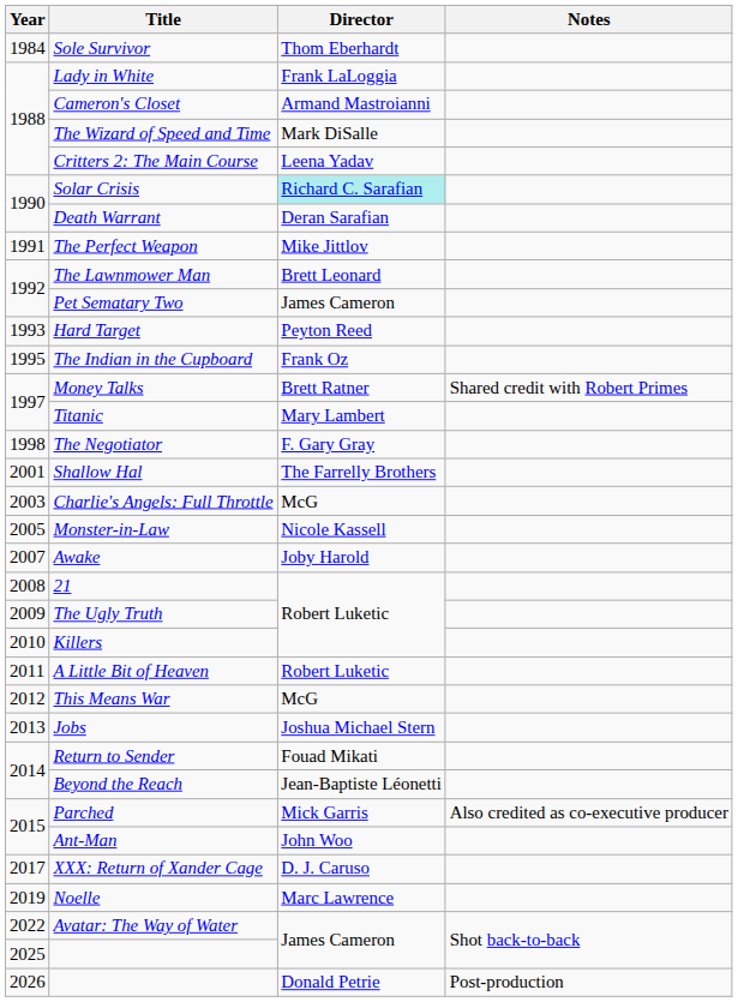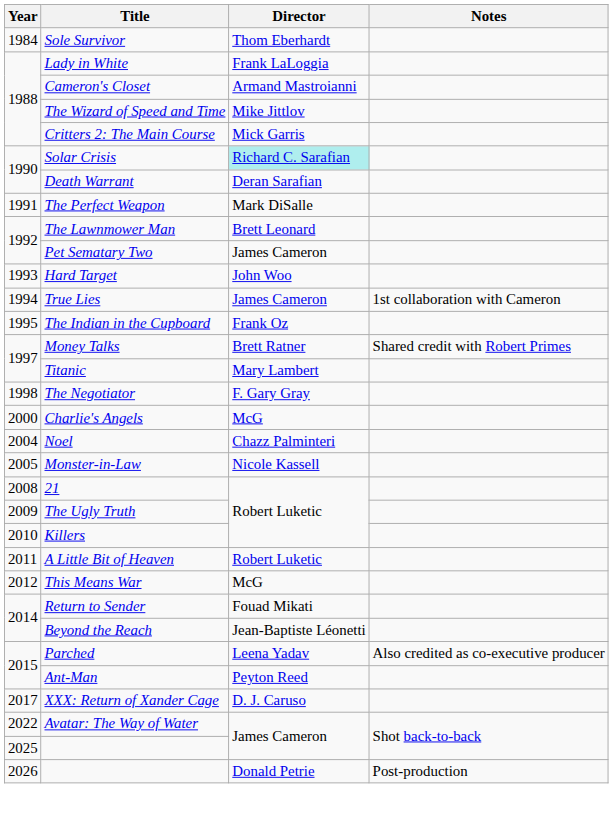 <table class="wikitable">
 <tr>
 <th>Year</th>
 <th>Title</th>
 <th>Director</th>
 <th>Notes</th>
 </tr>
 <tr>
 <td>1984</td>
 <td><em><a href='#'>Sole Survivor</a></em></td>
 <td><a href='#'>Thom Eberhardt</a></td>
 <td></td>
 </tr>
 <tr>
 <td rowspan=4>1988</td>
 <td><em><a href='#'>Lady in White</a></em></td>
 <td><a href='#'>Frank LaLoggia</a></td>
 <td></td>
 </tr>
 <tr>
 <td><em><a href='#'>Cameron's Closet</a></em></td>
 <td><a href='#'>Armand Mastroianni</a></td>
 <td></td>
 </tr>
 <tr>
 <td><em><a href='#'>The Wizard of Speed and Time</a></em></td>
-<td>Mark DiSalle</td>
+<td><a href='#'>Mike Jittlov</a></td>
 <td></td>
 </tr>
 <tr>
 <td><em><a href='#'>Critters 2: The Main Course</a></em></td>
-<td><a href='#'>Leena Yadav</a></td>
+<td><a href='#'>Mick Garris</a></td>
 <td></td>
 </tr>
 <tr>
 <td rowspan=2>1990</td>
 <td><em><a href='#'>Solar Crisis</a></em></td>
 <td style="background: paleturquoise;"><a href='#'>Richard C. Sarafian</a></td>
 <td></td>
 </tr>
 <tr>
 <td><em><a href='#'>Death Warrant</a></em></td>
 <td><a href='#'>Deran Sarafian</a></td>
 <td></td>
 </tr>
 <tr>
 <td>1991</td>
 <td><em><a href='#'>The Perfect Weapon</a></em></td>
-<td><a href='#'>Mike Jittlov</a></td>
+<td>Mark DiSalle</td>
 <td></td>
 </tr>
 <tr>
 <td rowspan=2>1992</td>
 <td><em><a href='#'>The Lawnmower Man</a></em></td>
 <td><a href='#'>Brett Leonard</a></td>
 <td></td>
 </tr>
 <tr>
 <td><em><a href='#'>Pet Sematary Two</a></em></td>
 <td>James Cameron</td>
 <td></td>
 </tr>
 <tr>
 <td>1993</td>
 <td><em><a href='#'>Hard Target</a></em></td>
-<td><a href='#'>Peyton Reed</a></td>
+<td><a href='#'>John Woo</a></td>
 <td></td>
+</tr>
+<tr>
+<td>1994</td>
+<td><em><a href='#'>True Lies</a></em></td>
+<td><a href='#'>James Cameron</a></td>
+<td>1st collaboration with Cameron</td>
 </tr>
 <tr>
 <td>1995</td>
 <td><em><a href='#'>The Indian in the Cupboard</a></em></td>
 <td><a href='#'>Frank Oz</a></td>
 <td></td>
 </tr>
 <tr>
 <td rowspan=2>1997</td>
 <td><em><a href='#'>Money Talks</a></em></td>
 <td><a href='#'>Brett Ratner</a></td>
 <td>Shared credit with <a href='#'>Robert Primes</a></td>
 </tr>
 <tr>
 <td><em><a href='#'>Titanic</a></em></td>
 <td><a href='#'>Mary Lambert</a></td>
 <td></td>
 </tr>
 <tr>
 <td>1998</td>
 <td><em><a href='#'>The Negotiator</a></em></td>
 <td><a href='#'>F. Gary Gray</a></td>
 <td></td>
 </tr>
 <tr>
-<td>2001</td>
-<td><em><a href='#'>Shallow Hal</a></em></td>
-<td><a href='#'>The Farrelly Brothers</a></td>
+<td>2000</td>
+<td><em><a href='#'>Charlie's Angels</a></em></td>
+<td><a href='#'>McG</a></td>
 <td></td>
 </tr>
 <tr>
-<td>2003</td>
-<td><em><a href='#'>Charlie's Angels: Full Throttle</a></em></td>
-<td>McG</td>
+<td>2004</td>
+<td><em><a href='#'>Noel</a></em></td>
+<td><a href='#'>Chazz Palminteri</a></td>
 <td></td>
 </tr>
 <tr>
 <td>2005</td>
 <td><em><a href='#'>Monster-in-Law</a></em></td>
 <td><a href='#'>Nicole Kassell</a></td>
-<td></td>
-</tr>
-<tr>
-<td>2007</td>
-<td><em><a href='#'>Awake</a></em></td>
-<td><a href='#'>Joby Harold</a></td>
 <td></td>
 </tr>
 <tr>
 <td>2008</td>
 <td><em><a href='#'>21</a></em></td>
 <td rowspan=3>Robert Luketic</td>
 <td></td>
 </tr>
 <tr>
 <td>2009</td>
 <td><em><a href='#'>The Ugly Truth</a></em></td>
 <td></td>
 </tr>
 <tr>
 <td>2010</td>
 <td><em><a href='#'>Killers</a></em></td>
 <td></td>
 </tr>
 <tr>
 <td>2011</td>
 <td><em><a href='#'>A Little Bit of Heaven</a></em></td>
 <td><a href='#'>Robert Luketic</a></td>
 <td></td>
 </tr>
 <tr>
 <td>2012</td>
 <td><em><a href='#'>This Means War</a></em></td>
 <td>McG</td>
 <td></td>
 </tr>
 <tr>
-<td>2013</td>
-<td><em><a href='#'>Jobs</a></em></td>
-<td><a href='#'>Joshua Michael Stern</a></td>
-<td></td>
-</tr>
-<tr>
 <td rowspan=2>2014</td>
 <td><em><a href='#'>Return to Sender</a></em></td>
 <td>Fouad Mikati</td>
 <td></td>
 </tr>
 <tr>
 <td><em><a href='#'>Beyond the Reach</a></em></td>
 <td>Jean-Baptiste Léonetti</td>
 <td></td>
 </tr>
 <tr>
 <td rowspan=2>2015</td>
 <td><em><a href='#'>Parched</a></em></td>
-<td><a href='#'>Mick Garris</a></td>
+<td><a href='#'>Leena Yadav</a></td>
 <td>Also credited as co-executive producer</td>
 </tr>
 <tr>
 <td><em><a href='#'>Ant-Man</a></em></td>
-<td><a href='#'>John Woo</a></td>
+<td><a href='#'>Peyton Reed</a></td>
 <td></td>
 </tr>
 <tr>
 <td>2017</td>
 <td><em><a href='#'>XXX: Return of Xander Cage</a></em></td>
 <td><a href='#'>D. J. Caruso</a></td>
-<td></td>
-</tr>
-<tr>
-<td>2019</td>
-<td><em><a href='#'>Noelle</a></em></td>
-<td><a href='#'>Marc Lawrence</a></td>
 <td></td>
 </tr>
 <tr>
 <td>2022</td>
 <td><em><a href='#'>Avatar: The Way of Water</a></em></td>
 <td rowspan=2>James Cameron</td>
 <td rowspan=2>Shot <a href='#'>back-to-back</a></td>
 </tr>
 <tr>
 <td>2025</td>
 <td></td>
 </tr>
 <tr>
 <td>2026</td>
 <td></td>
 <td><a href='#'>Donald Petrie</a></td>
 <td>Post-production</td>
 </tr>
 </table>
